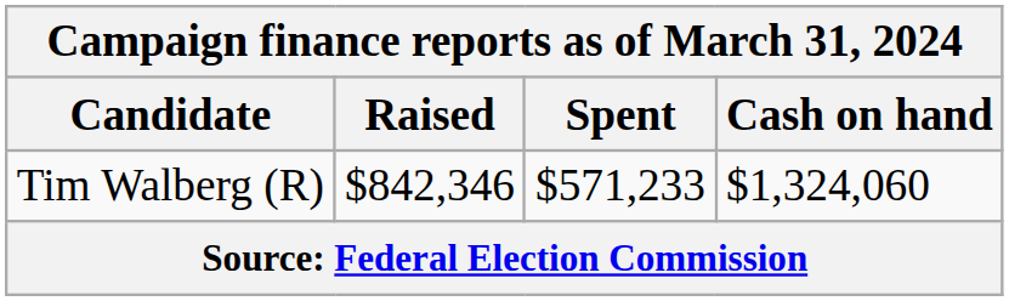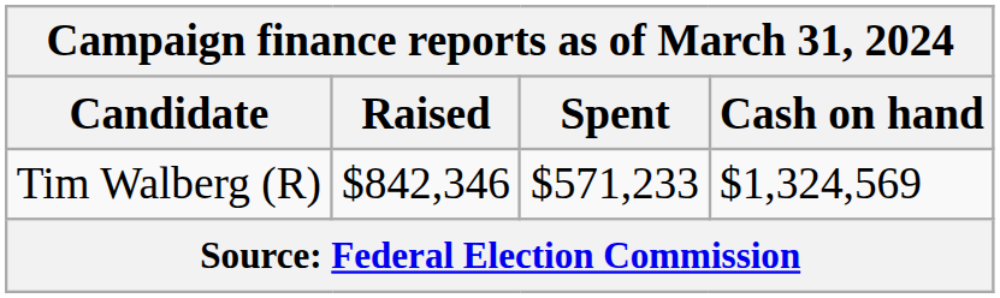 <table class="wikitable sortable">
 <tr>
 <th colspan=4>Campaign finance reports as of March 31, 2024</th>
 </tr>
 <tr style="text-align:center;">
 <th>Candidate</th>
 <th>Raised</th>
 <th>Spent</th>
 <th>Cash on hand</th>
 </tr>
 <tr>
 <td>Tim Walberg (R)</td>
 <td>$842,346</td>
 <td>$571,233</td>
-<td>$1,324,060</td>
+<td>$1,324,569</td>
 </tr>
 <tr>
 <th colspan="4"><small>Source: <a href='#'>Federal Election Commission</a></small></th>
 </tr>
 </table>
